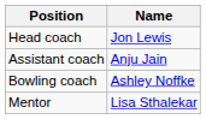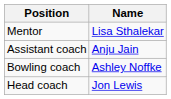 <table class="wikitable">
 <tr>
 <th>Position</th>
 <th>Name</th>
 </tr>
 <tr>
-<td>Head coach</td>
-<td><a href='#'>Jon Lewis</a></td>
+<td>Mentor</td>
+<td><a href='#'>Lisa Sthalekar</a></td>
 </tr>
 <tr>
 <td>Assistant coach</td>
 <td><a href='#'>Anju Jain</a></td>
 </tr>
 <tr>
 <td>Bowling coach</td>
 <td><a href='#'>Ashley Noffke</a></td>
 </tr>
 <tr>
-<td>Mentor</td>
-<td><a href='#'>Lisa Sthalekar</a></td>
+<td>Head coach</td>
+<td><a href='#'>Jon Lewis</a></td>
 </tr>
 </table>
